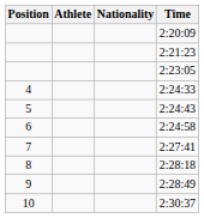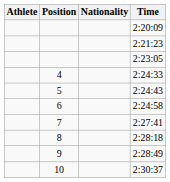 <table class="wikitable sortable">
 <tr>
+<th scope="col">Athlete</th>
 <th scope="col">Position</th>
-<th scope="col">Athlete</th>
 <th scope="col">Nationality</th>
 <th scope="col">Time</th>
 </tr>
 <tr>
+<td></td>
 <td style="text-align:center"></td>
-<td></td>
 <td></td>
 <td>2:20:09</td>
 </tr>
 <tr>
+<td></td>
 <td style="text-align:center"></td>
-<td></td>
 <td></td>
 <td>2:21:23</td>
 </tr>
 <tr>
+<td></td>
 <td style="text-align:center"></td>
-<td></td>
 <td></td>
 <td>2:23:05</td>
 </tr>
 <tr>
+<td></td>
 <td style="text-align:center">4</td>
-<td></td>
 <td></td>
 <td>2:24:33</td>
 </tr>
 <tr>
+<td></td>
 <td style="text-align:center">5</td>
-<td></td>
 <td></td>
 <td>2:24:43</td>
 </tr>
 <tr>
+<td></td>
 <td style="text-align:center">6</td>
-<td></td>
 <td></td>
 <td>2:24:58</td>
 </tr>
 <tr>
+<td></td>
 <td style="text-align:center">7</td>
-<td></td>
 <td></td>
 <td>2:27:41</td>
 </tr>
 <tr>
+<td></td>
 <td style="text-align:center">8</td>
-<td></td>
 <td></td>
 <td>2:28:18</td>
 </tr>
 <tr>
+<td></td>
 <td style="text-align:center">9</td>
-<td></td>
 <td></td>
 <td>2:28:49</td>
 </tr>
 <tr>
+<td></td>
 <td style="text-align:center">10</td>
-<td></td>
 <td></td>
 <td>2:30:37</td>
 </tr>
 </table>
